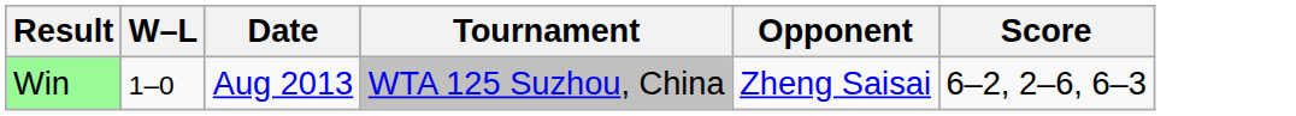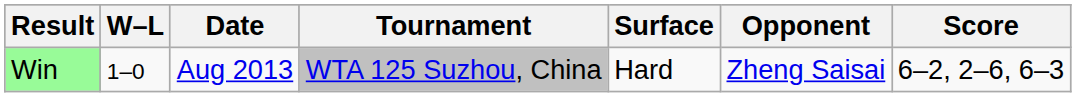 <table class="sortable wikitable">
 <tr>
 <th>Result</th>
 <th>W–L</th>
 <th>Date</th>
 <th>Tournament</th>
+<th>Surface</th>
 <th>Opponent</th>
 <th class=unsortable>Score</th>
 </tr>
 <tr>
 <td style="background:#98fb98;">Win</td>
 <td><small>1–0</small></td>
 <td><a href='#'>Aug 2013</a></td>
 <td style="background:silver;"><a href='#'>WTA 125 Suzhou</a>, China</td>
+<td>Hard</td>
 <td> <a href='#'>Zheng Saisai</a></td>
 <td>6–2, 2–6, 6–3</td>
 </tr>
 </table>
